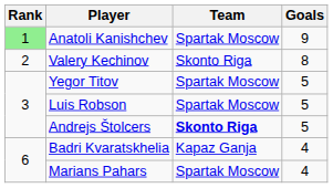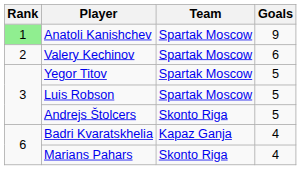 <table class="wikitable">
 <tr>
 <th>Rank</th>
 <th>Player</th>
 <th>Team</th>
 <th>Goals</th>
 </tr>
 <tr>
 <td align=center style="background: lightgreen;">1</td>
 <td> <a href='#'>Anatoli Kanishchev</a></td>
 <td> <a href='#'>Spartak Moscow</a></td>
 <td align=center>9</td>
 </tr>
 <tr>
 <td align=center>2</td>
 <td> <a href='#'>Valery Kechinov</a></td>
-<td> <a href='#'>Skonto Riga</a></td>
-<td align=center>8</td>
+<td> <a href='#'>Spartak Moscow</a></td>
+<td align=center>6</td>
 </tr>
 <tr>
 <td align=center rowspan="3">3</td>
 <td> <a href='#'>Yegor Titov</a></td>
 <td> <a href='#'>Spartak Moscow</a></td>
 <td align=center>5</td>
 </tr>
 <tr>
 <td> <a href='#'>Luis Robson</a></td>
 <td> <a href='#'>Spartak Moscow</a></td>
 <td align=center>5</td>
 </tr>
 <tr>
 <td> <a href='#'>Andrejs Štolcers</a></td>
-<td><strong> <a href='#'>Skonto Riga</a></strong></td>
+<td> <a href='#'>Skonto Riga</a></td>
 <td align=center>5</td>
 </tr>
 <tr>
 <td align=center rowspan="2">6</td>
 <td> <a href='#'>Badri Kvaratskhelia</a></td>
 <td> <a href='#'>Kapaz Ganja</a></td>
 <td align=center>4</td>
 </tr>
 <tr>
 <td> <a href='#'>Marians Pahars</a></td>
-<td> <a href='#'>Spartak Moscow</a></td>
+<td> <a href='#'>Skonto Riga</a></td>
 <td align=center>4</td>
 </tr>
 </table>
